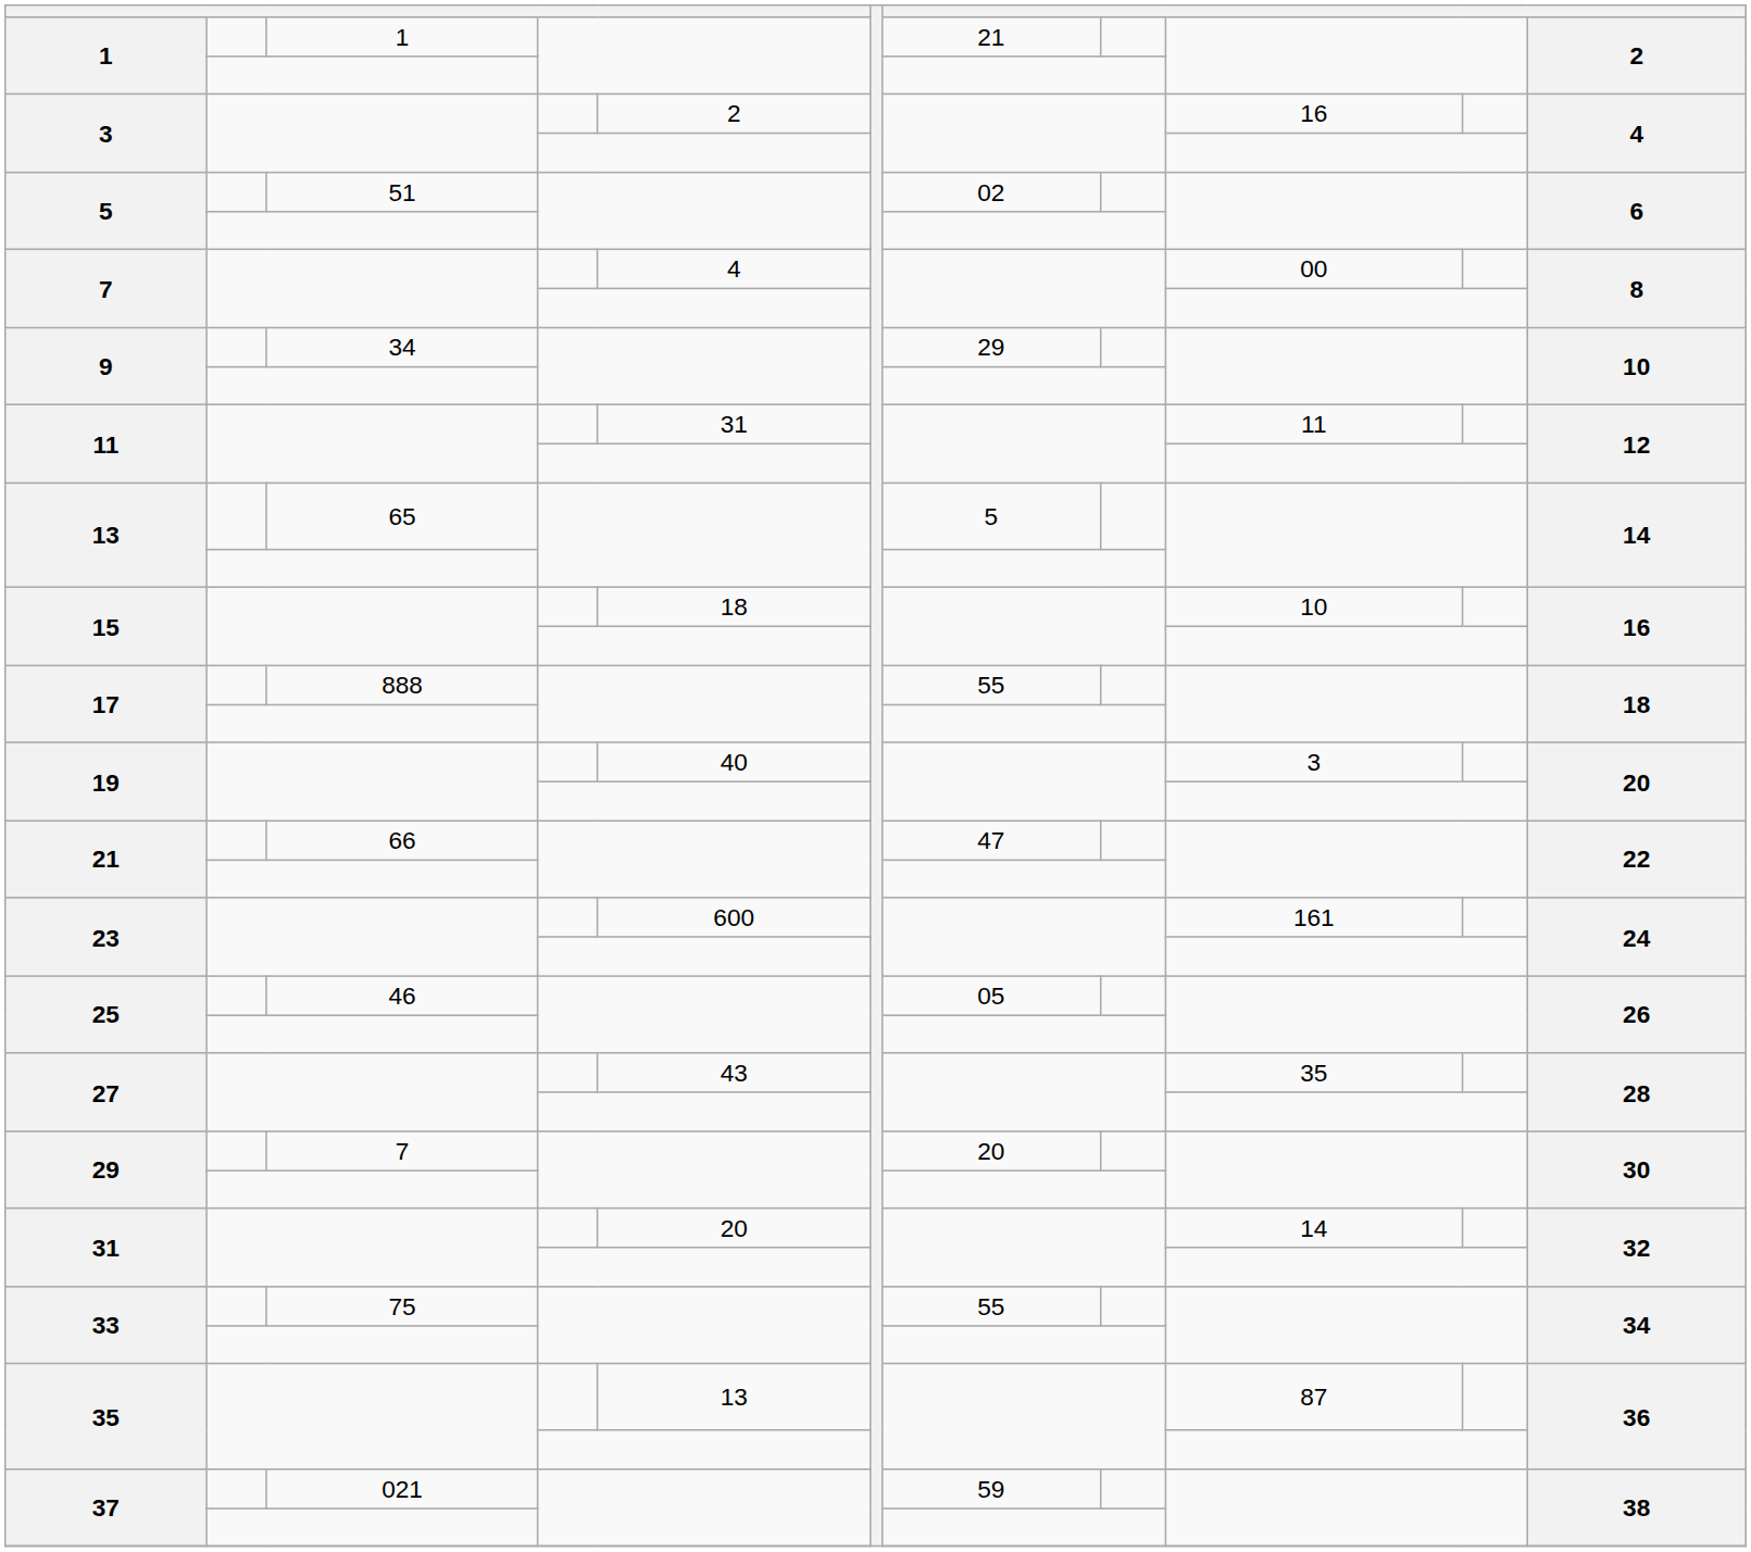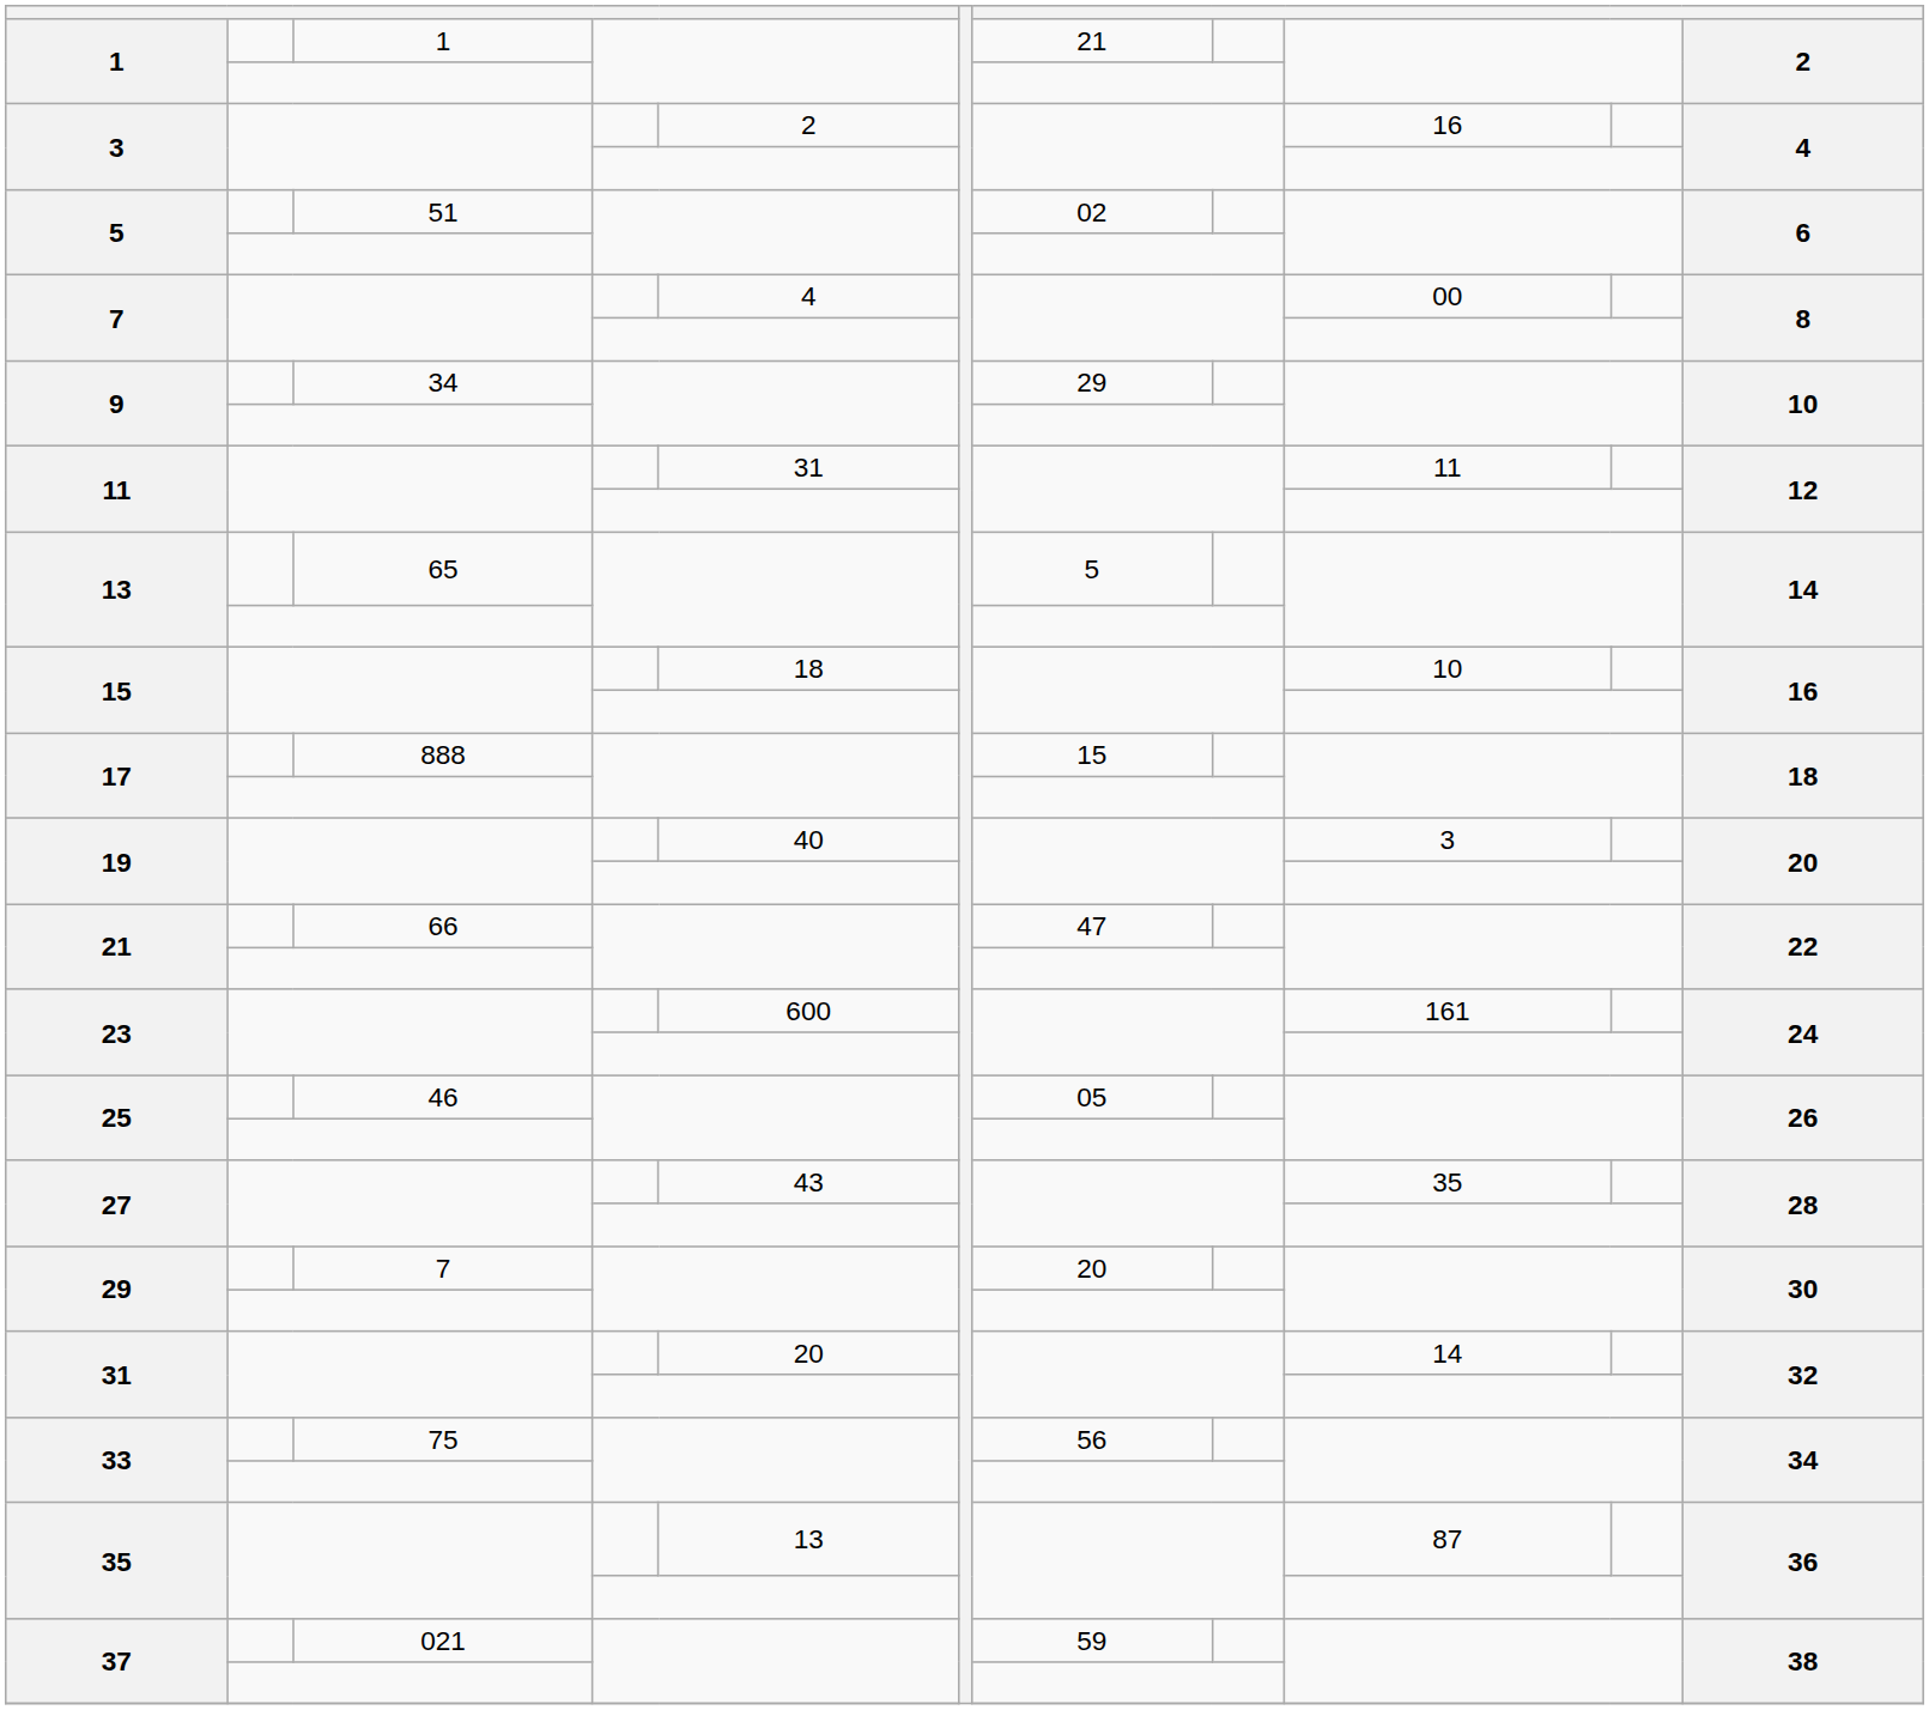 <table class="wikitable" style="font-size: 90%;">
 <tr>
 <th colspan="6" width="500px"></th>
 <th rowspan="41"></th>
 <th colspan="6" width="500px"></th>
 </tr>
 <tr>
 <th rowspan="2">1</th>
 <td align="left"><br></td>
 <td align="center">1</td>
 <td colspan=3 rowspan=2></td>
 <td align="center">21</td>
 <td align="left"><br></td>
 <td colspan=3 rowspan=2></td>
 <th rowspan="2">2</th>
 </tr>
 <tr>
 <td colspan=2 align="center"><br></td>
 <td colspan=2 align="center"><br></td>
 </tr>
 <tr>
 <th rowspan="2">3</th>
 <td colspan=3 rowspan=2></td>
 <td align="left"><br></td>
 <td align="center">2</td>
 <td colspan=3 rowspan=2></td>
 <td align="center">16</td>
 <td align="left"><br></td>
 <th rowspan="2">4</th>
 </tr>
 <tr>
 <td colspan=2 align="center"><br></td>
 <td colspan=2 align="center"><br></td>
 </tr>
 <tr>
 <th rowspan="2">5</th>
 <td align="left"><br></td>
 <td align="center">51</td>
 <td colspan=3 rowspan=2></td>
 <td align="center">02</td>
 <td align="left"><br></td>
 <td colspan=3 rowspan=2></td>
 <th rowspan="2">6</th>
 </tr>
 <tr>
 <td colspan=2 align="center"><br></td>
 <td colspan=2 align="center"><br></td>
 </tr>
 <tr>
 <th rowspan="2">7</th>
 <td colspan=3 rowspan=2></td>
 <td align="left"><br></td>
 <td align="center">4</td>
 <td colspan=3 rowspan=2></td>
 <td align="center">00</td>
 <td align="left"><br></td>
 <th rowspan="2">8</th>
 </tr>
 <tr>
 <td colspan=2 align="center"><br></td>
 <td colspan=2 align="center"><br></td>
 </tr>
 <tr>
 <th rowspan="2">9</th>
 <td align="left"><br></td>
 <td align="center">34</td>
 <td colspan=3 rowspan=2></td>
 <td align="center">29</td>
 <td align="left"><br></td>
 <td colspan=3 rowspan=2></td>
 <th rowspan="2">10</th>
 </tr>
 <tr>
 <td colspan=2 align="center"><br></td>
 <td colspan=2 align="center"><br></td>
 </tr>
 <tr>
 <th rowspan="2">11</th>
 <td colspan=3 rowspan=2></td>
 <td align="left"><br></td>
 <td align="center">31</td>
 <td colspan=3 rowspan=2></td>
 <td align="center">11</td>
 <td align="left"><br></td>
 <th rowspan="2">12</th>
 </tr>
 <tr>
 <td colspan=2 align="center"><br></td>
 <td colspan=2 align="center"><br></td>
 </tr>
 <tr>
 <th rowspan="2">13</th>
 <td align="left"><br></td>
 <td align="center">65</td>
 <td colspan=3 rowspan=2></td>
 <td align="center">5</td>
 <td align="left"><br><br></td>
 <td colspan=3 rowspan=2></td>
 <th rowspan="2">14</th>
 </tr>
 <tr>
 <td colspan=2 align="center"><br></td>
 <td colspan=2 align="center"><br></td>
 </tr>
 <tr>
 <th rowspan="2">15</th>
 <td colspan=3 rowspan=2></td>
 <td align="left"><br></td>
 <td align="center">18</td>
 <td colspan=3 rowspan=2></td>
 <td align="center">10</td>
 <td align="left"><br></td>
 <th rowspan="2">16</th>
 </tr>
 <tr>
 <td colspan=2 align="center"><br></td>
 <td colspan=2 align="center"><br></td>
 </tr>
 <tr>
 <th rowspan="2">17</th>
 <td align="left"><br></td>
 <td align="center">888</td>
 <td colspan=3 rowspan=2></td>
-<td align="center">55</td>
+<td align="center">15</td>
 <td align="left"><br></td>
 <td colspan=3 rowspan=2></td>
 <th rowspan="2">18</th>
 </tr>
 <tr>
 <td colspan=2 align="center"><br></td>
 <td colspan=2 align="center"><br></td>
 </tr>
 <tr>
 <th rowspan="2">19</th>
 <td colspan=3 rowspan=2></td>
 <td align="left"><br></td>
 <td align="center">40</td>
 <td colspan=3 rowspan=2></td>
 <td align="center">3</td>
 <td align="left"><br></td>
 <th rowspan="2">20</th>
 </tr>
 <tr>
 <td colspan=2 align="center"><br></td>
 <td colspan=2 align="center"><br></td>
 </tr>
 <tr>
 <th rowspan="2">21</th>
 <td align="left"><br></td>
 <td align="center">66</td>
 <td colspan=3 rowspan=2></td>
 <td align="center">47</td>
 <td align="left"><br></td>
 <td colspan=3 rowspan=2></td>
 <th rowspan="2">22</th>
 </tr>
 <tr>
 <td colspan=2 align="center"><br></td>
 <td colspan=2 align="center"><br></td>
 </tr>
 <tr>
 <th rowspan="2">23</th>
 <td colspan=3 rowspan=2></td>
 <td align="left"><br></td>
 <td align="center">600</td>
 <td colspan=3 rowspan=2></td>
 <td align="center">161</td>
 <td align="left"><br></td>
 <th rowspan="2">24</th>
 </tr>
 <tr>
 <td colspan=2 align="center"><br></td>
 <td colspan=2 align="center"><br></td>
 </tr>
 <tr>
 <th rowspan="2">25</th>
 <td align="left"><br></td>
 <td align="center">46</td>
 <td colspan=3 rowspan=2></td>
 <td align="center">05</td>
 <td align="left"><br></td>
 <td colspan=3 rowspan=2></td>
 <th rowspan="2">26</th>
 </tr>
 <tr>
 <td colspan=2 align="center"><br></td>
 <td colspan=2 align="center"><br></td>
 </tr>
 <tr>
 <th rowspan="2">27</th>
 <td colspan=3 rowspan=2></td>
 <td align="left"><br></td>
 <td align="center">43</td>
 <td colspan=3 rowspan=2></td>
 <td align="center">35</td>
 <td align="left"><br></td>
 <th rowspan="2">28</th>
 </tr>
 <tr>
 <td colspan=2 align="center"><br></td>
 <td colspan=2 align="center"><br></td>
 </tr>
 <tr>
 <th rowspan="2">29</th>
 <td align="left"><br></td>
 <td align="center">7</td>
 <td colspan=3 rowspan=2></td>
 <td align="center">20</td>
 <td align="left"><br></td>
 <td colspan=3 rowspan=2></td>
 <th rowspan="2">30</th>
 </tr>
 <tr>
 <td colspan=2 align="center"><br></td>
 <td colspan=2 align="center"><br></td>
 </tr>
 <tr>
 <th rowspan="2">31</th>
 <td colspan=3 rowspan=2></td>
 <td align="left"><br></td>
 <td align="center">20</td>
 <td colspan=3 rowspan=2></td>
 <td align="center">14</td>
 <td align="left"><br></td>
 <th rowspan="2">32</th>
 </tr>
 <tr>
 <td colspan=2 align="center"><br></td>
 <td colspan=2 align="center"><br></td>
 </tr>
 <tr>
 <th rowspan="2">33</th>
 <td align="left"><br></td>
 <td align="center">75</td>
 <td colspan=3 rowspan=2></td>
-<td align="center">55</td>
+<td align="center">56</td>
 <td align="left"><br></td>
 <td colspan=3 rowspan=2></td>
 <th rowspan="2">34</th>
 </tr>
 <tr>
 <td colspan=2 align="center"><br></td>
 <td colspan=2 align="center"><br></td>
 </tr>
 <tr>
 <th rowspan="2">35</th>
 <td colspan=3 rowspan=2></td>
 <td align="left"><br></td>
 <td align="center">13</td>
 <td colspan=3 rowspan=2></td>
 <td align="center">87</td>
 <td align="left"><br><br></td>
 <th rowspan="2">36</th>
 </tr>
 <tr>
 <td colspan=2 align="center"><br></td>
 <td colspan=2 align="center"><br></td>
 </tr>
 <tr>
 <th rowspan="2">37</th>
 <td align="left"><br></td>
 <td align="center">021</td>
 <td colspan=3 rowspan=2></td>
 <td align="center">59</td>
 <td align="left"><br></td>
 <td colspan=3 rowspan=2></td>
 <th rowspan="2">38</th>
 </tr>
 <tr>
 <td colspan=2 align="center"><br></td>
 <td colspan=2 align="center"><br></td>
 </tr>
 <tr>
 </tr>
 </table>
